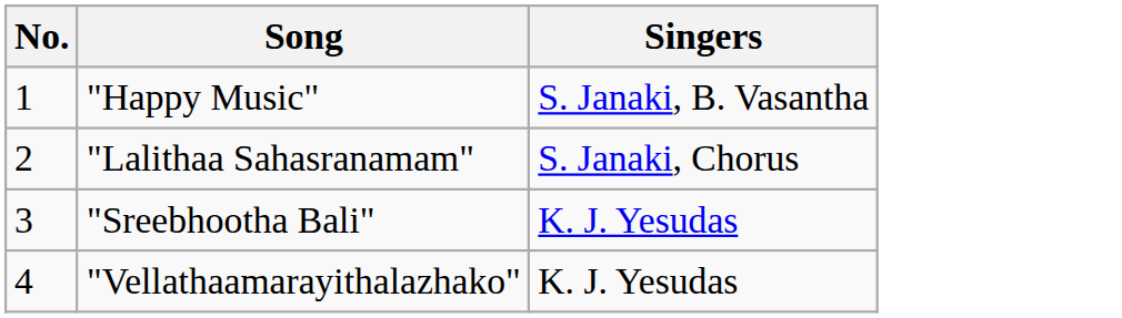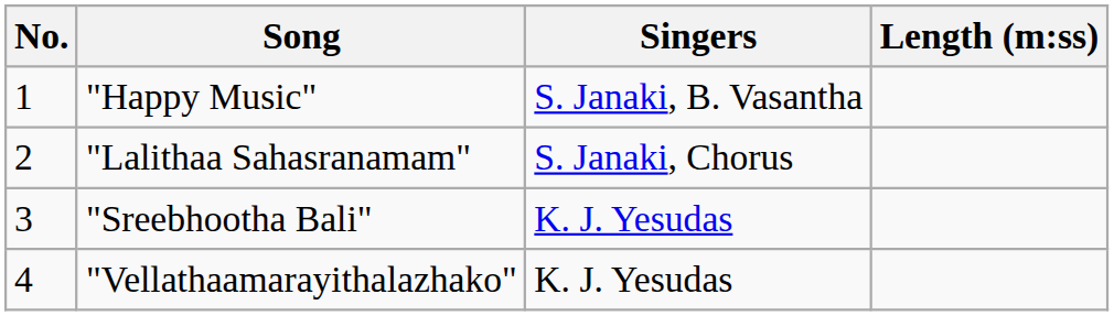 <table class="wikitable" style="font-size:95%;">
 <tr>
 <th>No.</th>
 <th>Song</th>
 <th>Singers</th>
+<th>Length (m:ss)</th>
 </tr>
 <tr>
 <td>1</td>
 <td>"Happy Music"</td>
 <td><a href='#'>S. Janaki</a>, B. Vasantha</td>
+<td></td>
 </tr>
 <tr>
 <td>2</td>
 <td>"Lalithaa Sahasranamam"</td>
 <td><a href='#'>S. Janaki</a>, Chorus</td>
+<td></td>
 </tr>
 <tr>
 <td>3</td>
 <td>"Sreebhootha Bali"</td>
 <td><a href='#'>K. J. Yesudas</a></td>
+<td></td>
 </tr>
 <tr>
 <td>4</td>
 <td>"Vellathaamarayithalazhako"</td>
 <td>K. J. Yesudas</td>
+<td></td>
 </tr>
 </table>
